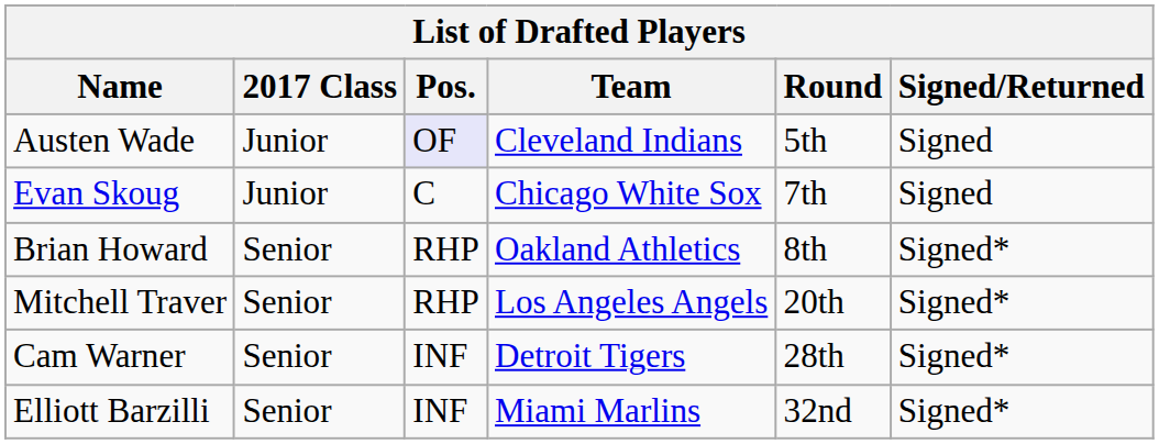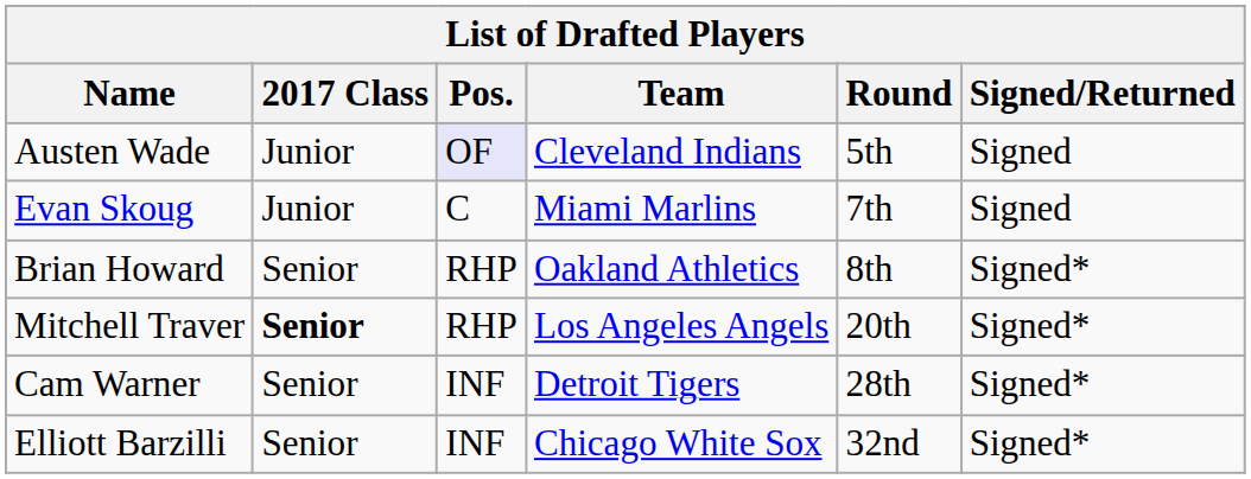 <table class="wikitable collapsible">
 <tr>
 <th colspan="7">List of Drafted Players</th>
 </tr>
 <tr>
 <th>Name</th>
 <th>2017 Class</th>
 <th>Pos.</th>
 <th>Team</th>
 <th>Round</th>
 <th>Signed/Returned</th>
 </tr>
 <tr>
 <td>Austen Wade</td>
 <td>Junior</td>
 <td style="background: lavender;">OF</td>
 <td><a href='#'>Cleveland Indians</a></td>
 <td>5th</td>
 <td>Signed</td>
 </tr>
 <tr>
 <td><a href='#'>Evan Skoug</a></td>
 <td>Junior</td>
 <td>C</td>
-<td><a href='#'>Chicago White Sox</a></td>
+<td><a href='#'>Miami Marlins</a></td>
 <td>7th</td>
 <td>Signed</td>
 </tr>
 <tr>
 <td>Brian Howard</td>
 <td>Senior</td>
 <td>RHP</td>
 <td><a href='#'>Oakland Athletics</a></td>
 <td>8th</td>
 <td>Signed*</td>
 </tr>
 <tr>
 <td>Mitchell Traver</td>
-<td>Senior</td>
+<td><strong>Senior</strong></td>
 <td>RHP</td>
 <td><a href='#'>Los Angeles Angels</a></td>
 <td>20th</td>
 <td>Signed*</td>
 </tr>
 <tr>
 <td>Cam Warner</td>
 <td>Senior</td>
 <td>INF</td>
 <td><a href='#'>Detroit Tigers</a></td>
 <td>28th</td>
 <td>Signed*</td>
 </tr>
 <tr>
 <td>Elliott Barzilli</td>
 <td>Senior</td>
 <td>INF</td>
-<td><a href='#'>Miami Marlins</a></td>
+<td><a href='#'>Chicago White Sox</a></td>
 <td>32nd</td>
 <td>Signed*</td>
 </tr>
 </table>
